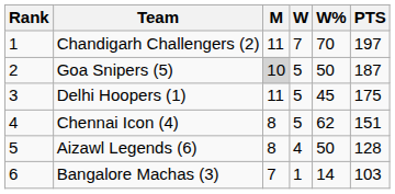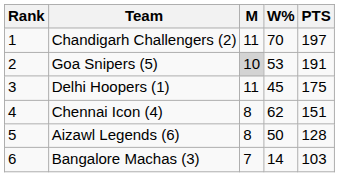 <table class="wikitable">
 <tr>
 <th>Rank</th>
 <th>Team</th>
 <th>M</th>
-<th>W</th>
 <th>W%</th>
 <th>PTS</th>
 </tr>
 <tr>
 <td>1</td>
 <td>Chandigarh Challengers (2)</td>
 <td>11</td>
-<td>7</td>
 <td>70</td>
 <td>197</td>
 </tr>
 <tr>
 <td>2</td>
 <td>Goa Snipers (5)</td>
 <td style="background: lightgrey;">10</td>
-<td>5</td>
-<td>50</td>
-<td>187</td>
+<td>53</td>
+<td>191</td>
 </tr>
 <tr>
 <td>3</td>
 <td>Delhi Hoopers (1)</td>
 <td>11</td>
-<td>5</td>
 <td>45</td>
 <td>175</td>
 </tr>
 <tr>
 <td>4</td>
 <td>Chennai Icon (4)</td>
 <td>8</td>
-<td>5</td>
 <td>62</td>
 <td>151</td>
 </tr>
 <tr>
 <td>5</td>
 <td>Aizawl Legends (6)</td>
 <td>8</td>
-<td>4</td>
 <td>50</td>
 <td>128</td>
 </tr>
 <tr>
 <td>6</td>
 <td>Bangalore Machas (3)</td>
 <td>7</td>
-<td>1</td>
 <td>14</td>
 <td>103</td>
 </tr>
 </table>
